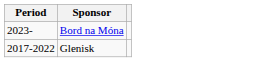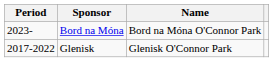 <table class="wikitable" style="text-align:left;margin-left:1em">
 <tr>
 <th>Period</th>
 <th>Sponsor</th>
+<th>Name</th>
 <th></th>
 </tr>
 <tr>
 <td>2023-</td>
 <td><a href='#'>Bord na Móna</a></td>
+<td>Bord na Móna O'Connor Park</td>
 <td></td>
 </tr>
 <tr>
 <td>2017-2022</td>
 <td>Glenisk</td>
+<td>Glenisk O'Connor Park</td>
 <td></td>
 </tr>
 </table>
